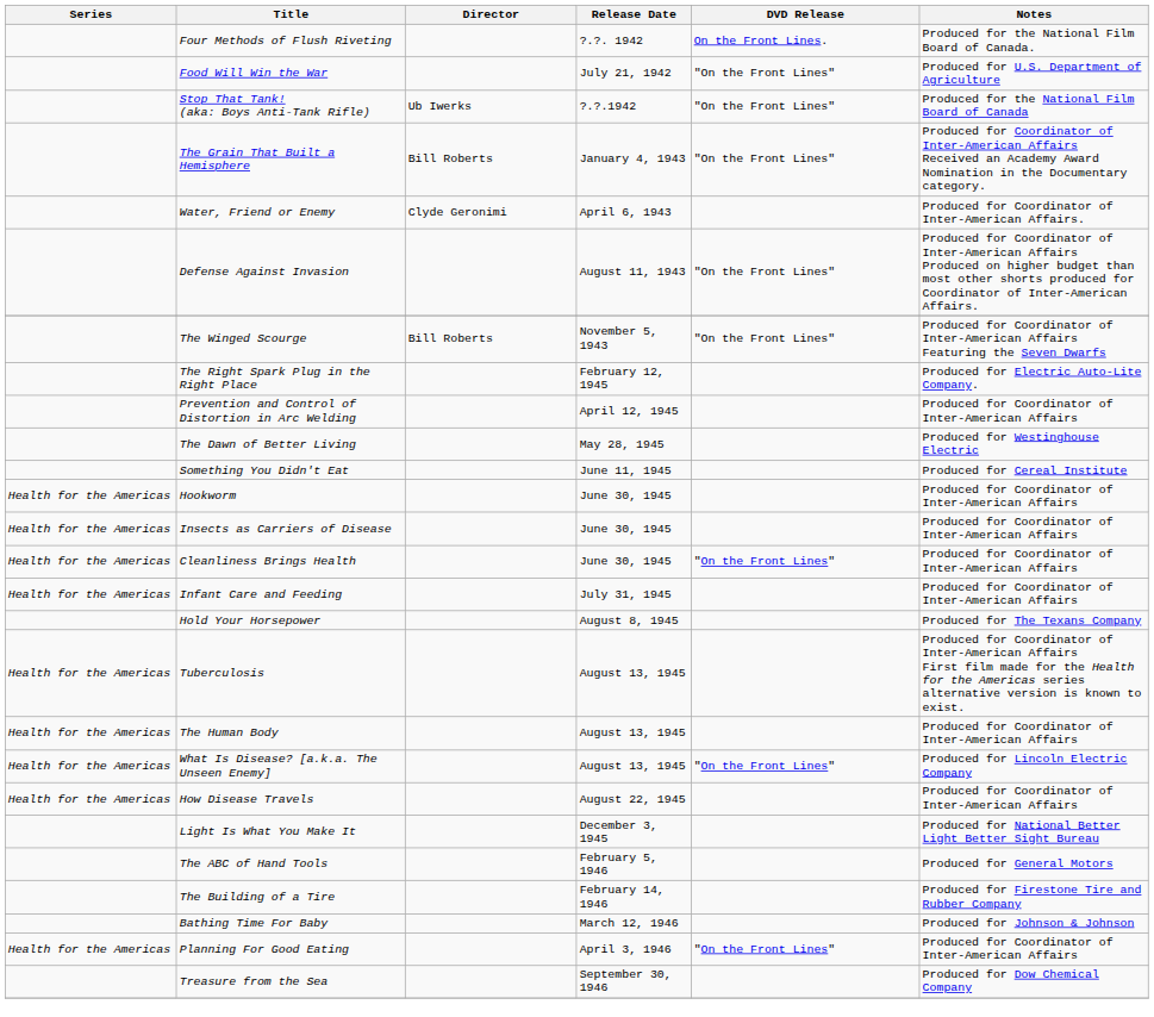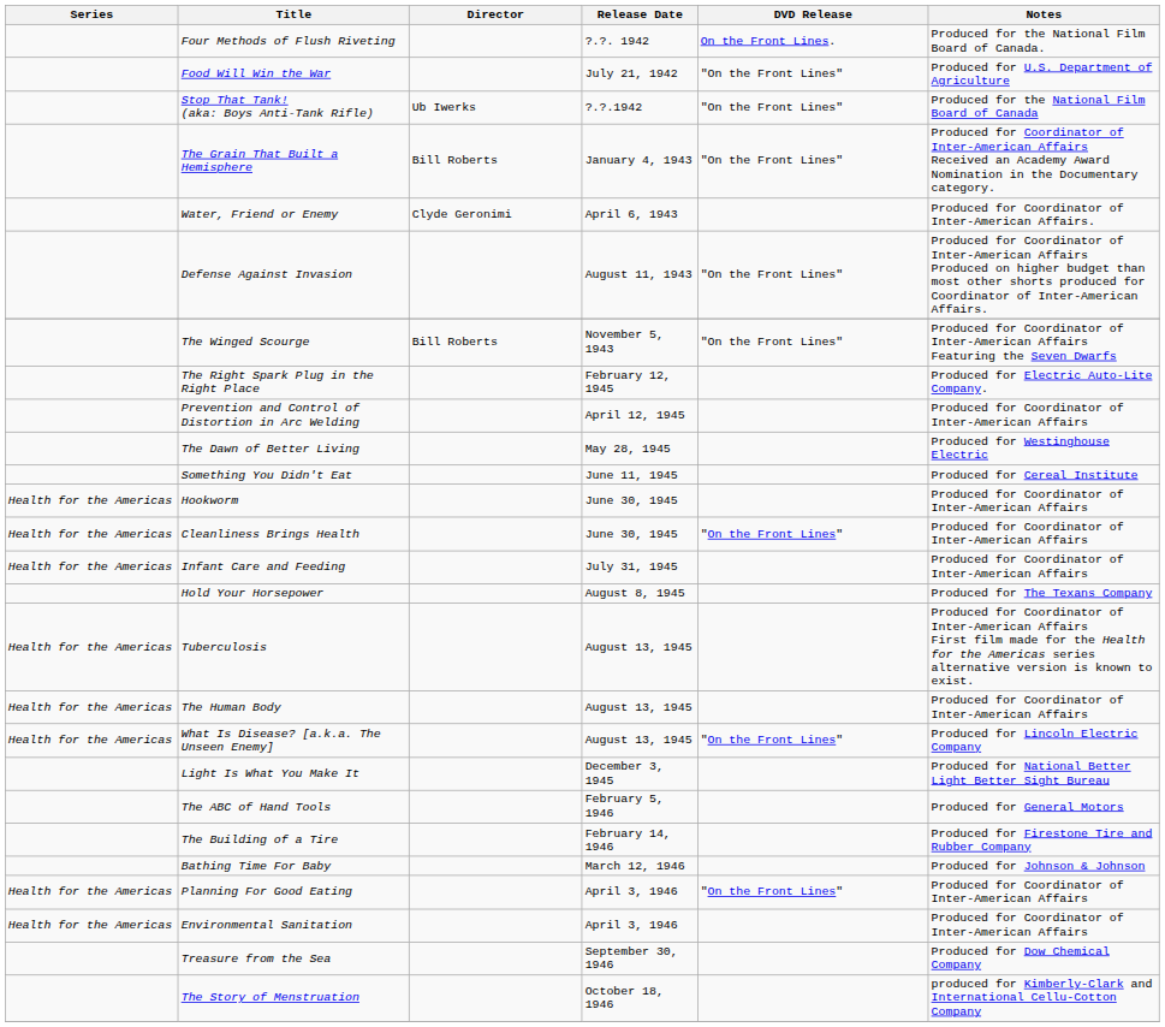 <table class="wikitable" style="width:100%;">
 <tr>
 <th style="width:15%;">Series</th>
 <th style="width:20%;">Title</th>
 <th style="width:15%;">Director</th>
 <th style="width:10%;">Release Date</th>
 <th style="width:20%;">DVD Release</th>
 <th style="width:20%;">Notes</th>
 </tr>
 <tr>
 <td></td>
 <td><em>Four Methods of Flush Riveting</em></td>
 <td></td>
 <td>?.?. 1942</td>
 <td><a href='#'>On the Front Lines</a>.</td>
 <td>Produced for the National Film Board of Canada.</td>
 </tr>
 <tr>
 <td></td>
 <td><em><a href='#'>Food Will Win the War</a></em></td>
 <td></td>
 <td>July 21, 1942</td>
 <td>"On the Front Lines"</td>
 <td>Produced for <a href='#'>U.S. Department of Agriculture</a></td>
 </tr>
 <tr>
 <td></td>
 <td><em><a href='#'>Stop That Tank!</a> <br>(aka: Boys Anti-Tank Rifle)</em></td>
 <td>Ub Iwerks</td>
 <td>?.?.1942</td>
 <td>"On the Front Lines"</td>
 <td>Produced for the <a href='#'>National Film Board of Canada</a></td>
 </tr>
 <tr>
 <td></td>
 <td><em><a href='#'>The Grain That Built a Hemisphere</a></em></td>
 <td>Bill Roberts</td>
 <td>January 4, 1943</td>
 <td>"On the Front Lines"</td>
 <td>Produced for <a href='#'>Coordinator of Inter-American Affairs</a><br>Received an Academy Award Nomination in the Documentary category.</td>
 </tr>
 <tr>
 <td></td>
 <td><em>Water, Friend or Enemy</em></td>
 <td>Clyde Geronimi</td>
 <td>April 6, 1943</td>
 <td></td>
 <td>Produced for Coordinator of Inter-American Affairs.</td>
 </tr>
 <tr>
 <td></td>
 <td><em>Defense Against Invasion</em></td>
 <td></td>
 <td>August 11, 1943</td>
 <td>"On the Front Lines"</td>
 <td>Produced for Coordinator of Inter-American Affairs  <br> Produced on higher budget than most other shorts produced for Coordinator of Inter-American Affairs.</td>
 </tr>
 <tr>
 </tr>
 <tr>
 <td></td>
 <td><em>The Winged Scourge</em></td>
 <td>Bill Roberts</td>
 <td>November 5, 1943</td>
 <td>"On the Front Lines"</td>
 <td>Produced for Coordinator of Inter-American Affairs  <br> Featuring the <a href='#'>Seven Dwarfs</a></td>
 </tr>
 <tr>
 <td></td>
 <td><em>The Right Spark Plug in the Right Place</em></td>
 <td></td>
 <td>February 12, 1945</td>
 <td></td>
 <td>Produced for <a href='#'>Electric Auto-Lite Company</a>.</td>
 </tr>
 <tr>
 <td></td>
 <td><em>Prevention and Control of Distortion in Arc Welding</em></td>
 <td></td>
 <td>April 12, 1945</td>
 <td></td>
 <td>Produced for Coordinator of Inter-American Affairs</td>
 </tr>
 <tr>
 <td></td>
 <td><em>The Dawn of Better Living</em></td>
 <td></td>
 <td>May 28, 1945</td>
 <td></td>
 <td>Produced for <a href='#'>Westinghouse Electric</a></td>
 </tr>
 <tr>
 <td></td>
 <td><em>Something You Didn't Eat</em></td>
 <td></td>
 <td>June 11, 1945</td>
 <td></td>
 <td>Produced for <a href='#'>Cereal Institute</a></td>
 </tr>
 <tr>
 <td><em>Health for the Americas</em></td>
 <td><em>Hookworm</em></td>
 <td></td>
 <td>June 30, 1945</td>
 <td></td>
 <td>Produced for Coordinator of Inter-American Affairs</td>
 </tr>
 <tr>
 <td><em>Health for the Americas</em></td>
-<td><em>Insects as Carriers of Disease</em></td>
-<td></td>
-<td>June 30, 1945</td>
-<td></td>
-<td>Produced for Coordinator of Inter-American Affairs</td>
-</tr>
-<tr>
-<td><em>Health for the Americas</em></td>
 <td><em>Cleanliness Brings Health</em></td>
 <td></td>
 <td>June 30, 1945</td>
 <td>"<a href='#'>On the Front Lines</a>"</td>
 <td>Produced for Coordinator of Inter-American Affairs</td>
 </tr>
 <tr>
 <td><em>Health for the Americas</em></td>
 <td><em>Infant Care and Feeding</em></td>
 <td></td>
 <td>July 31, 1945</td>
 <td></td>
 <td>Produced for Coordinator of Inter-American Affairs</td>
 </tr>
 <tr>
 <td></td>
 <td><em>Hold Your Horsepower</em></td>
 <td></td>
 <td>August 8, 1945</td>
 <td></td>
 <td>Produced for <a href='#'>The Texans Company</a></td>
 </tr>
 <tr>
 <td><em>Health for the Americas</em></td>
 <td><em>Tuberculosis</em></td>
 <td></td>
 <td>August 13, 1945</td>
 <td></td>
 <td>Produced for Coordinator of Inter-American Affairs  <br> First film made for the <em>Health for the Americas</em> series alternative version is known to exist.</td>
 </tr>
 <tr>
 <td><em>Health for the Americas</em></td>
 <td><em>The Human Body</em></td>
 <td></td>
 <td>August 13, 1945</td>
 <td></td>
 <td>Produced for Coordinator of Inter-American Affairs</td>
 </tr>
 <tr>
 <td><em>Health for the Americas</em></td>
 <td><em>What Is Disease? [a.k.a. The Unseen Enemy]</em></td>
 <td></td>
 <td>August 13, 1945</td>
 <td>"<a href='#'>On the Front Lines</a>"</td>
 <td>Produced for <a href='#'>Lincoln Electric Company</a></td>
 </tr>
 <tr>
-<td><em>Health for the Americas</em></td>
-<td><em>How Disease Travels</em></td>
-<td></td>
-<td>August 22, 1945</td>
-<td></td>
-<td>Produced for Coordinator of Inter-American Affairs</td>
-</tr>
-<tr>
 <td></td>
 <td><em>Light Is What You Make It</em></td>
 <td></td>
 <td>December 3, 1945</td>
 <td></td>
 <td>Produced for <a href='#'>National Better Light Better Sight Bureau</a></td>
 </tr>
 <tr>
 <td></td>
 <td><em>The ABC of Hand Tools</em></td>
 <td></td>
 <td>February 5, 1946</td>
 <td></td>
 <td>Produced for <a href='#'>General Motors</a></td>
 </tr>
 <tr>
 <td></td>
 <td><em>The Building of a Tire</em></td>
 <td></td>
 <td>February 14, 1946</td>
 <td></td>
 <td>Produced for <a href='#'>Firestone Tire and Rubber Company</a></td>
 </tr>
 <tr>
 <td></td>
 <td><em>Bathing Time For Baby</em></td>
 <td></td>
 <td>March 12, 1946</td>
 <td></td>
 <td>Produced for <a href='#'>Johnson & Johnson</a></td>
 </tr>
 <tr>
 <td><em>Health for the Americas</em></td>
 <td><em>Planning For Good Eating</em></td>
 <td></td>
 <td>April 3, 1946</td>
 <td>"<a href='#'>On the Front Lines</a>"</td>
 <td>Produced for Coordinator of Inter-American Affairs</td>
 </tr>
 <tr>
+<td><em>Health for the Americas</em></td>
+<td><em>Environmental Sanitation</em></td>
+<td></td>
+<td>April 3, 1946</td>
+<td></td>
+<td>Produced for Coordinator of Inter-American Affairs</td>
+</tr>
+<tr>
 <td></td>
 <td><em>Treasure from the Sea</em></td>
 <td></td>
 <td>September 30, 1946</td>
 <td></td>
 <td>Produced for <a href='#'>Dow Chemical Company</a></td>
 </tr>
 <tr>
+<td></td>
+<td><em><a href='#'>The Story of Menstruation</a></em></td>
+<td></td>
+<td>October 18, 1946</td>
+<td></td>
+<td>produced for <a href='#'>Kimberly-Clark</a> and <a href='#'>International Cellu-Cotton Company</a></td>
+</tr>
+<tr>
 </tr>
 </table>
